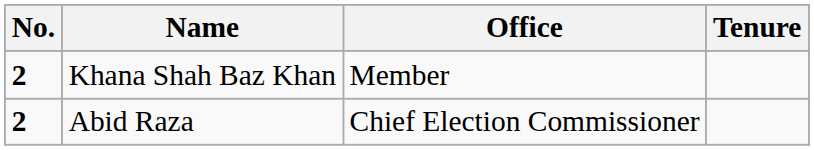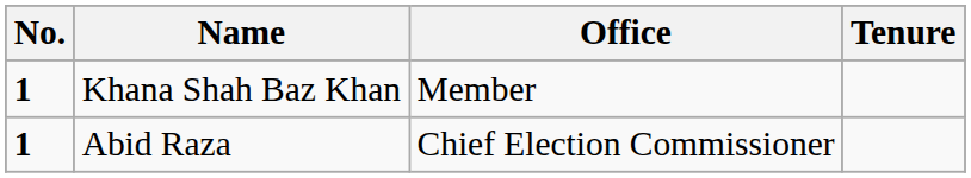 <table class="wikitable">
 <tr>
 <th>No.</th>
 <th>Name</th>
 <th>Office</th>
 <th>Tenure</th>
 </tr>
 <tr>
-<td><strong>2</strong></td>
+<td><strong>1</strong></td>
 <td>Khana Shah Baz Khan</td>
 <td>Member</td>
 <td></td>
 </tr>
 <tr>
-<td><strong>2</strong></td>
+<td><strong>1</strong></td>
 <td>Abid Raza</td>
 <td>Chief Election Commissioner</td>
 <td></td>
 </tr>
 </table>
